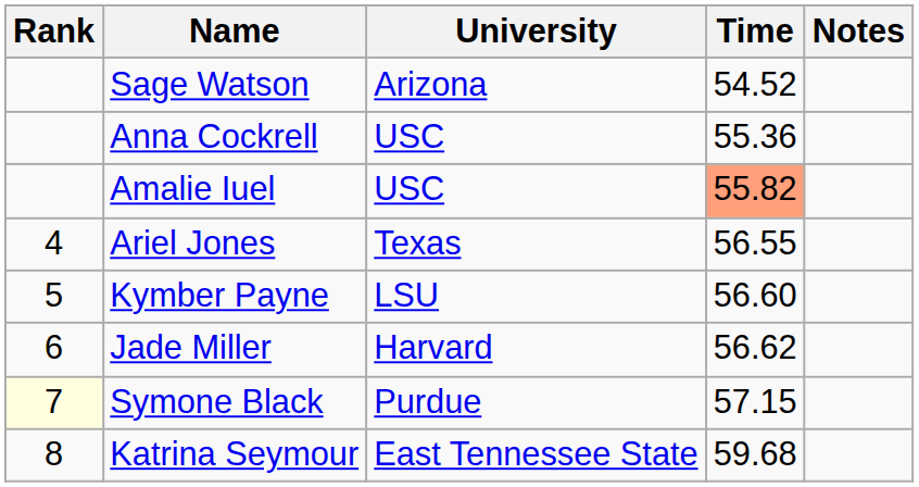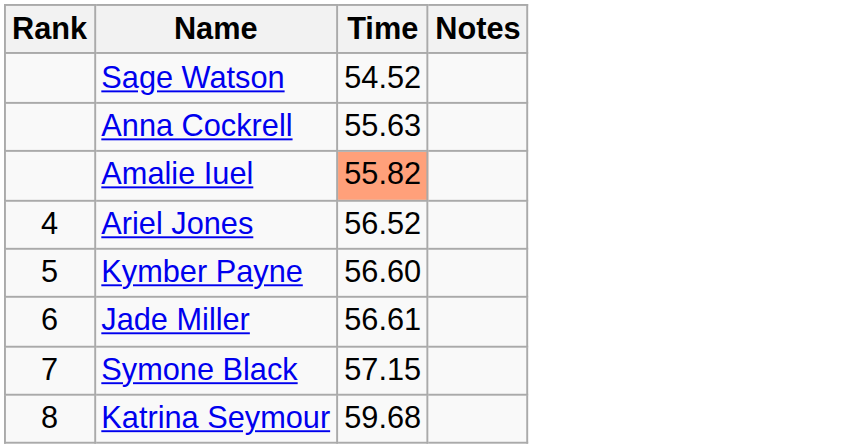 <table class="wikitable sortable" style="text-align:center">
 <tr>
 <th>Rank</th>
 <th>Name</th>
-<th>University</th>
 <th>Time</th>
 <th>Notes</th>
 </tr>
 <tr>
 <td></td>
 <td align=left><a href='#'>Sage Watson</a> </td>
-<td align=left><a href='#'>Arizona</a></td>
 <td>54.52</td>
 <td></td>
 </tr>
 <tr>
 <td></td>
 <td align=left><a href='#'>Anna Cockrell</a></td>
-<td align=left><a href='#'>USC</a></td>
-<td>55.36</td>
+<td>55.63</td>
 <td></td>
 </tr>
 <tr>
 <td></td>
 <td align=left><a href='#'>Amalie Iuel</a> </td>
-<td align=left><a href='#'>USC</a></td>
 <td style="background: lightsalmon;">55.82</td>
 <td></td>
 </tr>
 <tr>
 <td>4</td>
 <td align=left><a href='#'>Ariel Jones</a></td>
-<td align="left"><a href='#'>Texas</a></td>
-<td>56.55</td>
+<td>56.52</td>
 <td></td>
 </tr>
 <tr>
 <td>5</td>
 <td align=left><a href='#'>Kymber Payne</a></td>
-<td align="left"><a href='#'>LSU</a></td>
 <td>56.60</td>
 <td></td>
 </tr>
 <tr>
 <td>6</td>
 <td align=left><a href='#'>Jade Miller</a></td>
-<td align="left"><a href='#'>Harvard</a></td>
-<td>56.62</td>
+<td>56.61</td>
 <td></td>
 </tr>
 <tr>
-<td style="background: lightyellow;">7</td>
+<td>7</td>
 <td align=left><a href='#'>Symone Black</a></td>
-<td align="left"><a href='#'>Purdue</a></td>
 <td>57.15</td>
 <td></td>
 </tr>
 <tr>
 <td>8</td>
 <td align=left><a href='#'>Katrina Seymour</a> </td>
-<td align=left><a href='#'>East Tennessee State</a></td>
 <td>59.68</td>
 <td></td>
 </tr>
 </table>
